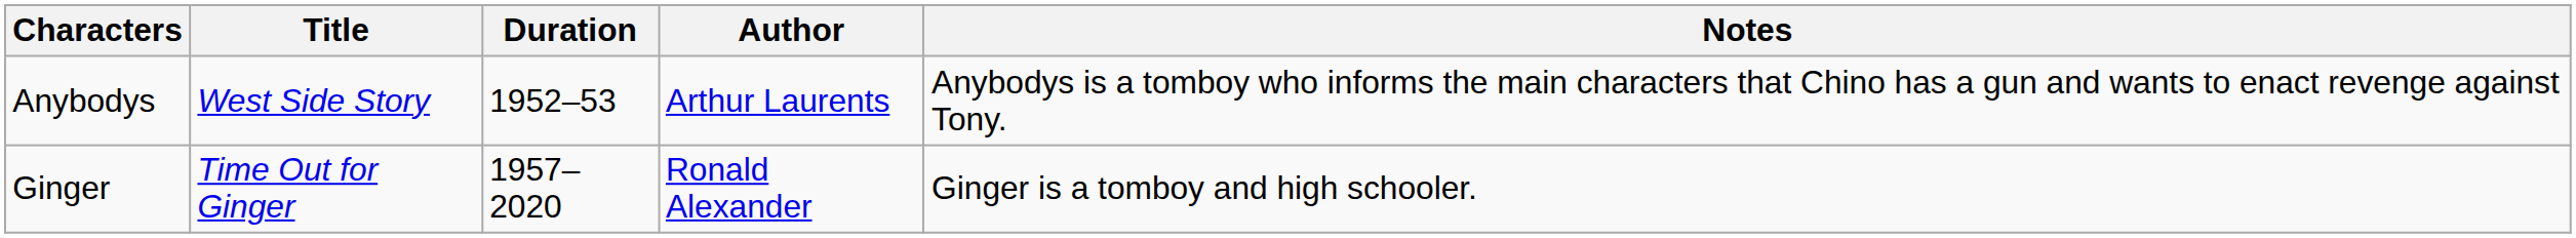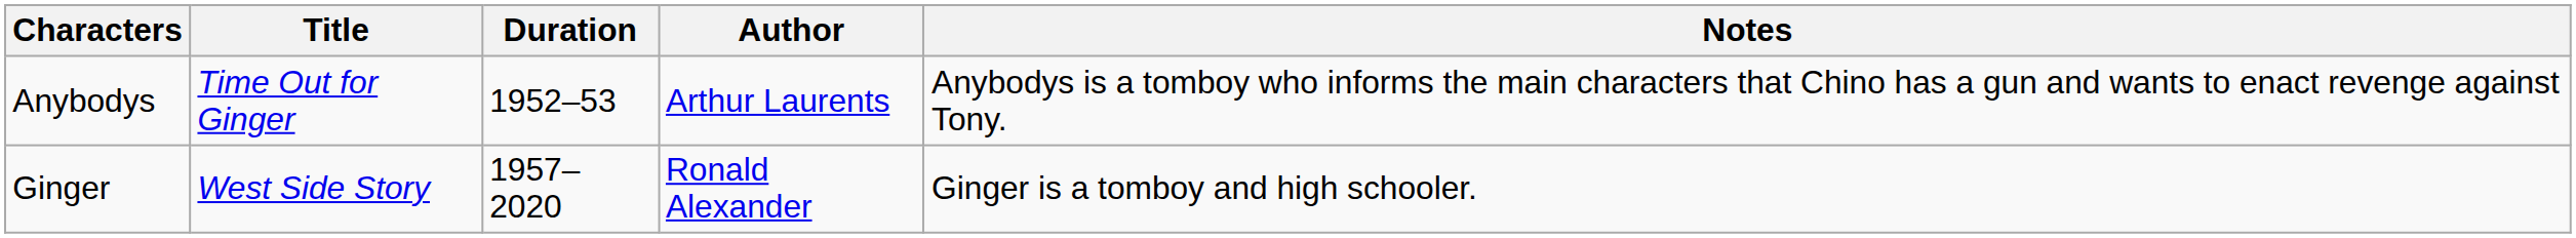 <table class="wikitable sortable" style="width:100%">
 <tr>
 <th>Characters</th>
 <th>Title</th>
 <th>Duration</th>
 <th>Author</th>
 <th>Notes</th>
 </tr>
 <tr>
 <td>Anybodys</td>
-<td><em><a href='#'>West Side Story</a></em></td>
+<td><em><a href='#'>Time Out for Ginger</a></em></td>
 <td>1952–53</td>
 <td><a href='#'>Arthur Laurents</a></td>
 <td>Anybodys is a tomboy who informs the main characters that Chino has a gun and wants to enact revenge against Tony.</td>
 </tr>
 <tr>
 <td>Ginger</td>
-<td><em><a href='#'>Time Out for Ginger</a></em></td>
+<td><em><a href='#'>West Side Story</a></em></td>
 <td>1957–2020</td>
 <td><a href='#'>Ronald Alexander</a></td>
 <td>Ginger is a tomboy and high schooler.</td>
 </tr>
 </table>
